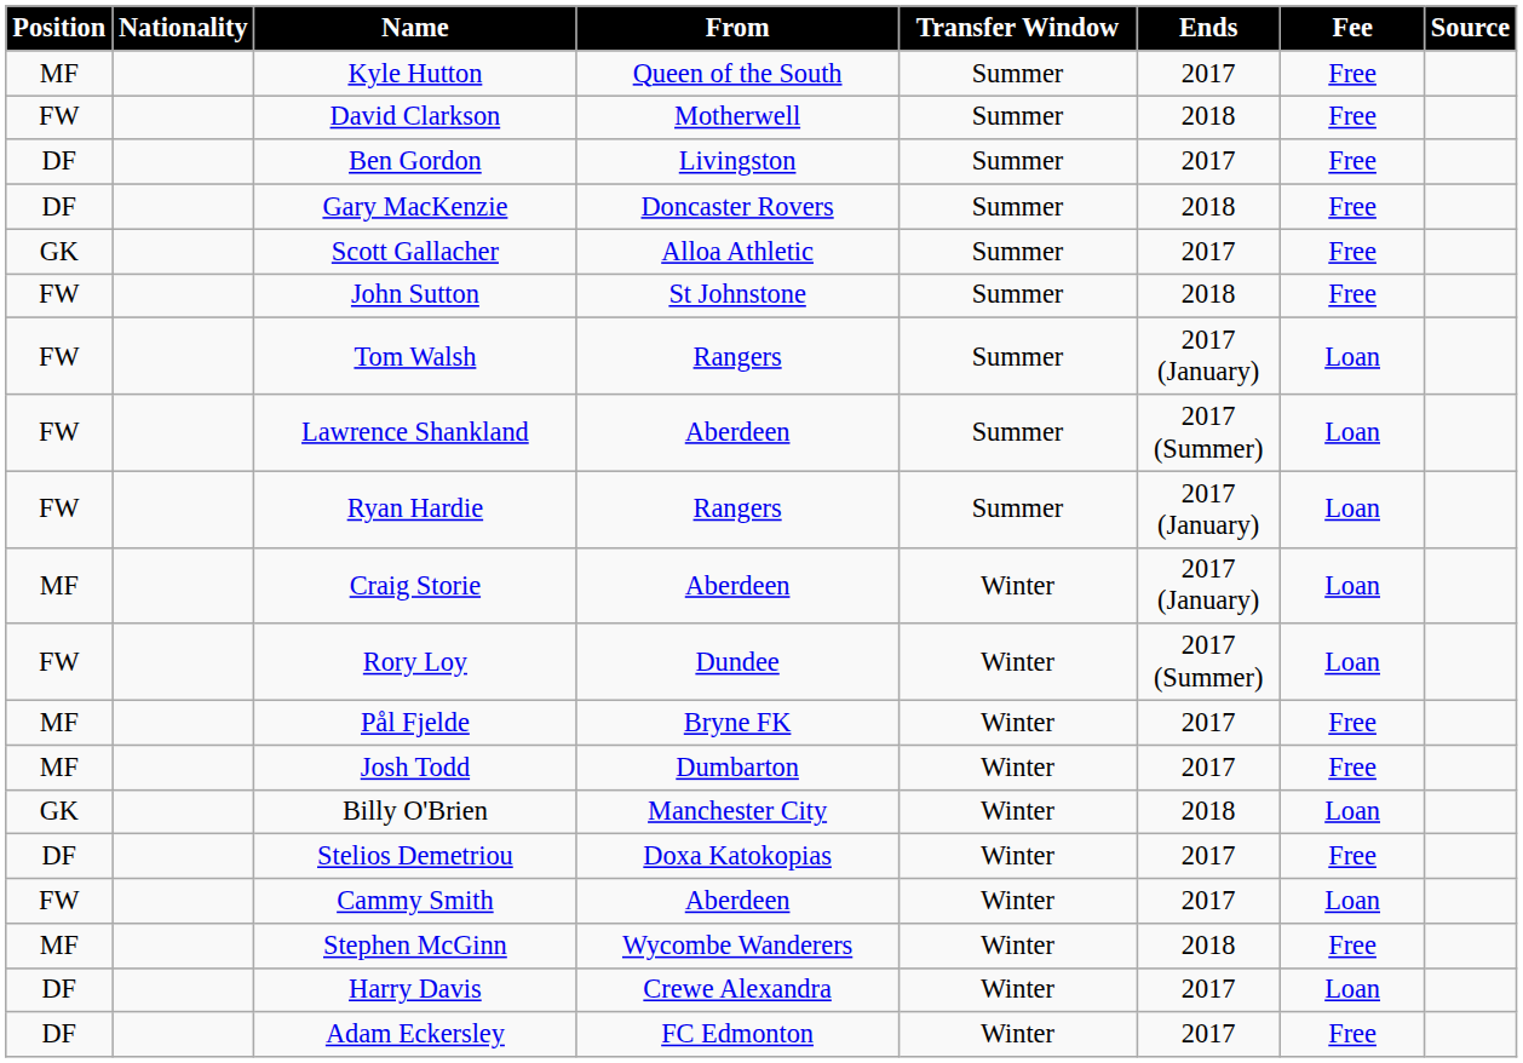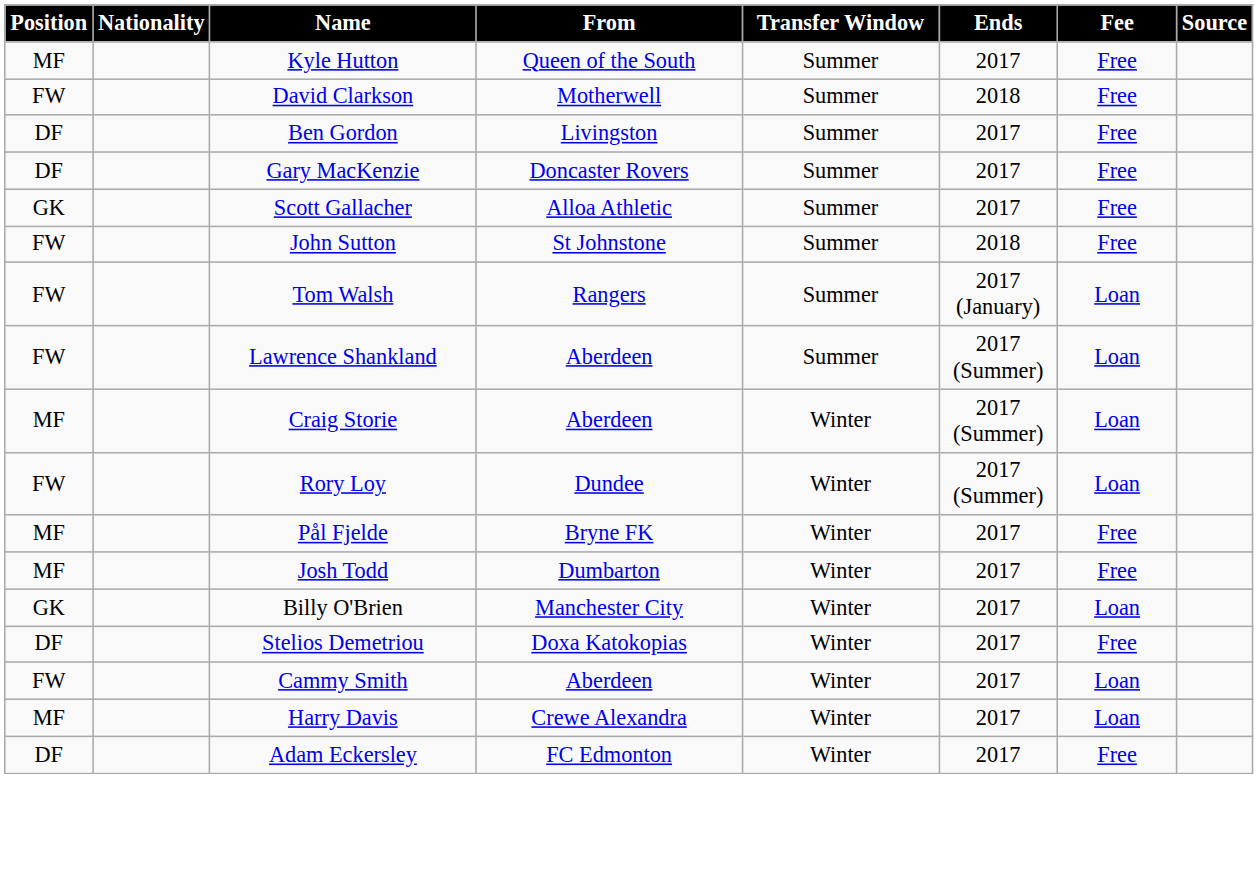 <table class="wikitable"  style="text-align:center; font-size:90%; ">
 <tr>
 <th style="background:#000000; color:white; width:50px;">Position</th>
 <th style="background:#000000; color:white; width:50px;">Nationality</th>
 <th style="background:#000000; color:white; width:165px;">Name</th>
 <th style="background:#000000; color:white; width:165px;">From</th>
 <th style="background:#000000; color:white; width:120px;">Transfer Window</th>
 <th style="background:#000000; color:white; width:70px;">Ends</th>
 <th style="background:#000000; color:white; width:70px;">Fee</th>
 <th style="background:#000000; color:white; width:25px;">Source</th>
 </tr>
 <tr>
 <td>MF</td>
 <td></td>
 <td><a href='#'>Kyle Hutton</a></td>
 <td><a href='#'>Queen of the South</a></td>
 <td>Summer</td>
 <td>2017</td>
 <td><a href='#'>Free</a></td>
 <td></td>
 </tr>
 <tr>
 <td>FW</td>
 <td></td>
 <td><a href='#'>David Clarkson</a></td>
 <td><a href='#'>Motherwell</a></td>
 <td>Summer</td>
 <td>2018</td>
 <td><a href='#'>Free</a></td>
 <td></td>
 </tr>
 <tr>
 <td>DF</td>
 <td></td>
 <td><a href='#'>Ben Gordon</a></td>
 <td><a href='#'>Livingston</a></td>
 <td>Summer</td>
 <td>2017</td>
 <td><a href='#'>Free</a></td>
 <td></td>
 </tr>
 <tr>
 <td>DF</td>
 <td></td>
 <td><a href='#'>Gary MacKenzie</a></td>
 <td><a href='#'>Doncaster Rovers</a></td>
 <td>Summer</td>
-<td>2018</td>
+<td>2017</td>
 <td><a href='#'>Free</a></td>
 <td></td>
 </tr>
 <tr>
 <td>GK</td>
 <td></td>
 <td><a href='#'>Scott Gallacher</a></td>
 <td><a href='#'>Alloa Athletic</a></td>
 <td>Summer</td>
 <td>2017</td>
 <td><a href='#'>Free</a></td>
 <td></td>
 </tr>
 <tr>
 <td>FW</td>
 <td></td>
 <td><a href='#'>John Sutton</a></td>
 <td><a href='#'>St Johnstone</a></td>
 <td>Summer</td>
 <td>2018</td>
 <td><a href='#'>Free</a></td>
 <td></td>
 </tr>
 <tr>
 <td>FW</td>
 <td></td>
 <td><a href='#'>Tom Walsh</a></td>
 <td><a href='#'>Rangers</a></td>
 <td>Summer</td>
 <td>2017 (January)</td>
 <td><a href='#'>Loan</a></td>
 <td></td>
 </tr>
 <tr>
 <td>FW</td>
 <td></td>
 <td><a href='#'>Lawrence Shankland</a></td>
 <td><a href='#'>Aberdeen</a></td>
 <td>Summer</td>
 <td>2017 (Summer)</td>
 <td><a href='#'>Loan</a></td>
 <td></td>
 </tr>
 <tr>
-<td>FW</td>
-<td></td>
-<td><a href='#'>Ryan Hardie</a></td>
-<td><a href='#'>Rangers</a></td>
-<td>Summer</td>
-<td>2017 (January)</td>
-<td><a href='#'>Loan</a></td>
-<td></td>
-</tr>
-<tr>
 <td>MF</td>
 <td></td>
 <td><a href='#'>Craig Storie</a></td>
 <td><a href='#'>Aberdeen</a></td>
 <td>Winter</td>
-<td>2017 (January)</td>
+<td>2017 (Summer)</td>
 <td><a href='#'>Loan</a></td>
 <td></td>
 </tr>
 <tr>
 <td>FW</td>
 <td></td>
 <td><a href='#'>Rory Loy</a></td>
 <td><a href='#'>Dundee</a></td>
 <td>Winter</td>
 <td>2017 (Summer)</td>
 <td><a href='#'>Loan</a></td>
 <td></td>
 </tr>
 <tr>
 <td>MF</td>
 <td></td>
 <td><a href='#'>Pål Fjelde</a></td>
 <td><a href='#'>Bryne FK</a></td>
 <td>Winter</td>
 <td>2017</td>
 <td><a href='#'>Free</a></td>
 <td></td>
 </tr>
 <tr>
 <td>MF</td>
 <td></td>
 <td><a href='#'>Josh Todd</a></td>
 <td><a href='#'>Dumbarton</a></td>
 <td>Winter</td>
 <td>2017</td>
 <td><a href='#'>Free</a></td>
 <td></td>
 </tr>
 <tr>
 <td>GK</td>
 <td></td>
 <td>Billy O'Brien</td>
 <td><a href='#'>Manchester City</a></td>
 <td>Winter</td>
-<td>2018</td>
+<td>2017</td>
 <td><a href='#'>Loan</a></td>
 <td></td>
 </tr>
 <tr>
 <td>DF</td>
 <td></td>
 <td><a href='#'>Stelios Demetriou</a></td>
 <td><a href='#'>Doxa Katokopias</a></td>
 <td>Winter</td>
 <td>2017</td>
 <td><a href='#'>Free</a></td>
 <td></td>
 </tr>
 <tr>
 <td>FW</td>
 <td></td>
 <td><a href='#'>Cammy Smith</a></td>
 <td><a href='#'>Aberdeen</a></td>
 <td>Winter</td>
 <td>2017</td>
 <td><a href='#'>Loan</a></td>
 <td></td>
 </tr>
 <tr>
 <td>MF</td>
 <td></td>
-<td><a href='#'>Stephen McGinn</a></td>
-<td><a href='#'>Wycombe Wanderers</a></td>
-<td>Winter</td>
-<td>2018</td>
-<td><a href='#'>Free</a></td>
-<td></td>
-</tr>
-<tr>
-<td>DF</td>
-<td></td>
 <td><a href='#'>Harry Davis</a></td>
 <td><a href='#'>Crewe Alexandra</a></td>
 <td>Winter</td>
 <td>2017</td>
 <td><a href='#'>Loan</a></td>
 <td></td>
 </tr>
 <tr>
 <td>DF</td>
 <td></td>
 <td><a href='#'>Adam Eckersley</a></td>
 <td><a href='#'>FC Edmonton</a></td>
 <td>Winter</td>
 <td>2017</td>
 <td><a href='#'>Free</a></td>
 <td></td>
 </tr>
 </table>
